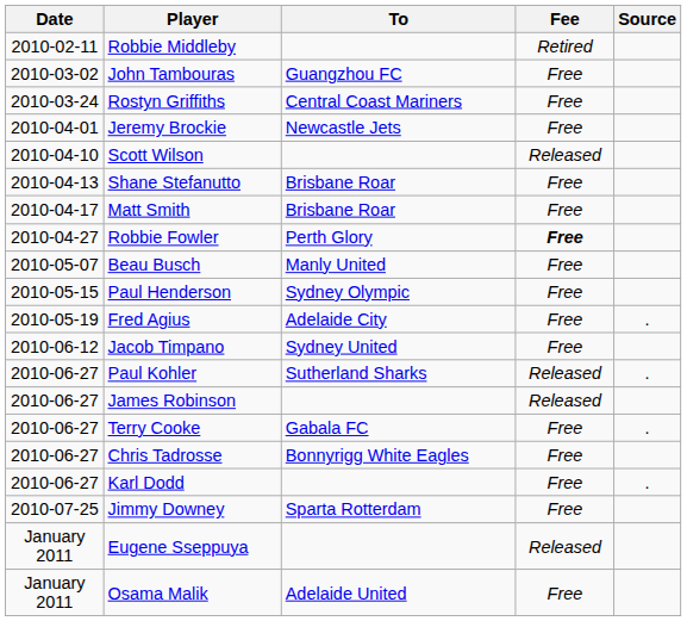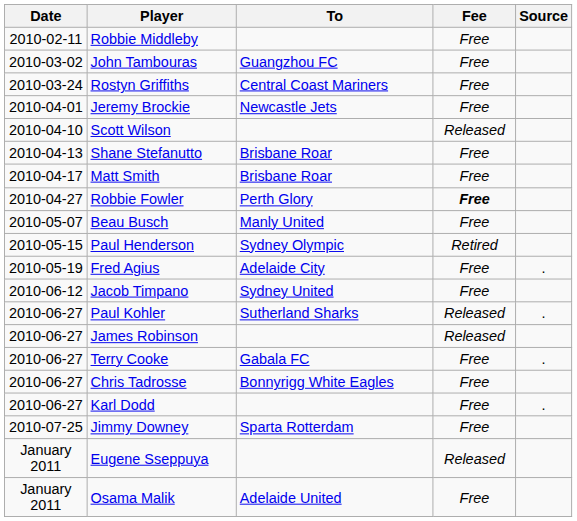 <table class="wikitable" style="text-align:center; font-size:95%;">
 <tr>
 <th width=80>Date</th>
 <th width=150>Player</th>
 <th width=200>To</th>
 <th width=80>Fee</th>
 <th width=40>Source</th>
 </tr>
 <tr>
 <td>2010-02-11</td>
 <td align=left> <a href='#'>Robbie Middleby</a></td>
 <td></td>
-<td><em>Retired</em></td>
+<td><em>Free</em></td>
 <td></td>
 </tr>
 <tr>
 <td>2010-03-02</td>
 <td align=left> <a href='#'>John Tambouras</a></td>
 <td align=left> <a href='#'>Guangzhou FC</a></td>
 <td><em>Free</em></td>
 <td></td>
 </tr>
 <tr>
 <td>2010-03-24</td>
 <td align=left> <a href='#'>Rostyn Griffiths</a></td>
 <td align=left> <a href='#'>Central Coast Mariners</a></td>
 <td><em>Free</em></td>
 <td></td>
 </tr>
 <tr>
 <td>2010-04-01</td>
 <td align=left> <a href='#'>Jeremy Brockie</a></td>
 <td align=left> <a href='#'>Newcastle Jets</a></td>
 <td><em>Free</em></td>
 <td></td>
 </tr>
 <tr>
 <td>2010-04-10</td>
 <td align=left> <a href='#'>Scott Wilson</a></td>
 <td></td>
 <td><em>Released</em></td>
 <td></td>
 </tr>
 <tr>
 <td>2010-04-13</td>
 <td align=left> <a href='#'>Shane Stefanutto</a></td>
 <td align=left> <a href='#'>Brisbane Roar</a></td>
 <td><em>Free</em></td>
 <td></td>
 </tr>
 <tr>
 <td>2010-04-17</td>
 <td align=left> <a href='#'>Matt Smith</a></td>
 <td align=left> <a href='#'>Brisbane Roar</a></td>
 <td><em>Free</em></td>
 <td></td>
 </tr>
 <tr>
 <td>2010-04-27</td>
 <td align=left> <a href='#'>Robbie Fowler</a></td>
 <td align=left> <a href='#'>Perth Glory</a></td>
 <td><strong><em>Free</em></strong></td>
 <td></td>
 </tr>
 <tr>
 <td>2010-05-07</td>
 <td align=left> <a href='#'>Beau Busch</a></td>
 <td align=left> <a href='#'>Manly United</a></td>
 <td><em>Free</em></td>
 <td></td>
 </tr>
 <tr>
 <td>2010-05-15</td>
 <td align=left> <a href='#'>Paul Henderson</a></td>
 <td align=left> <a href='#'>Sydney Olympic</a></td>
-<td><em>Free</em></td>
+<td><em>Retired</em></td>
 <td></td>
 </tr>
 <tr>
 <td>2010-05-19</td>
 <td align=left> <a href='#'>Fred Agius</a></td>
 <td align=left> <a href='#'>Adelaide City</a></td>
 <td><em>Free</em></td>
 <td>.</td>
 </tr>
 <tr>
 <td>2010-06-12</td>
 <td align=left> <a href='#'>Jacob Timpano</a></td>
 <td align=left> <a href='#'>Sydney United</a></td>
 <td><em>Free</em></td>
 <td></td>
 </tr>
 <tr>
 <td>2010-06-27</td>
 <td align=left> <a href='#'>Paul Kohler</a></td>
 <td align=left> <a href='#'>Sutherland Sharks</a></td>
 <td><em>Released</em></td>
 <td>.</td>
 </tr>
 <tr>
 <td>2010-06-27</td>
 <td align=left> <a href='#'>James Robinson</a></td>
 <td></td>
 <td><em>Released</em></td>
 <td></td>
 </tr>
 <tr>
 <td>2010-06-27</td>
 <td align=left> <a href='#'>Terry Cooke</a></td>
 <td align=left> <a href='#'>Gabala FC</a></td>
 <td><em>Free</em></td>
 <td>.</td>
 </tr>
 <tr>
 <td>2010-06-27</td>
 <td align=left> <a href='#'>Chris Tadrosse</a></td>
 <td align=left> <a href='#'>Bonnyrigg White Eagles</a></td>
 <td><em>Free</em></td>
 <td></td>
 </tr>
 <tr>
 <td>2010-06-27</td>
 <td align=left> <a href='#'>Karl Dodd</a></td>
 <td></td>
 <td><em>Free</em></td>
 <td>.</td>
 </tr>
 <tr>
 <td>2010-07-25</td>
 <td align=left> <a href='#'>Jimmy Downey</a></td>
 <td align=left> <a href='#'>Sparta Rotterdam</a></td>
 <td><em>Free</em></td>
 <td></td>
 </tr>
 <tr>
 <td>January 2011</td>
 <td align=left> <a href='#'>Eugene Sseppuya</a></td>
 <td></td>
 <td><em>Released</em></td>
 <td></td>
 </tr>
 <tr>
 <td>January 2011</td>
 <td align=left> <a href='#'>Osama Malik</a></td>
 <td align=left> <a href='#'>Adelaide United</a></td>
 <td><em>Free</em></td>
 <td></td>
 </tr>
 </table>
